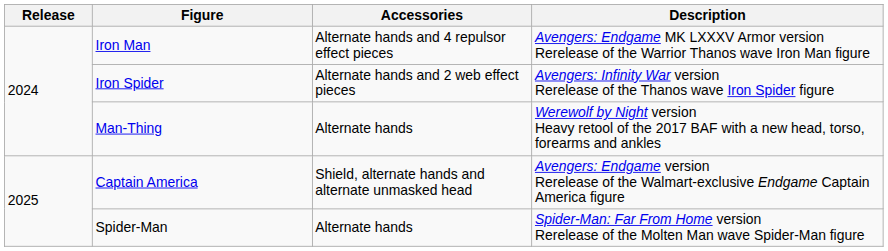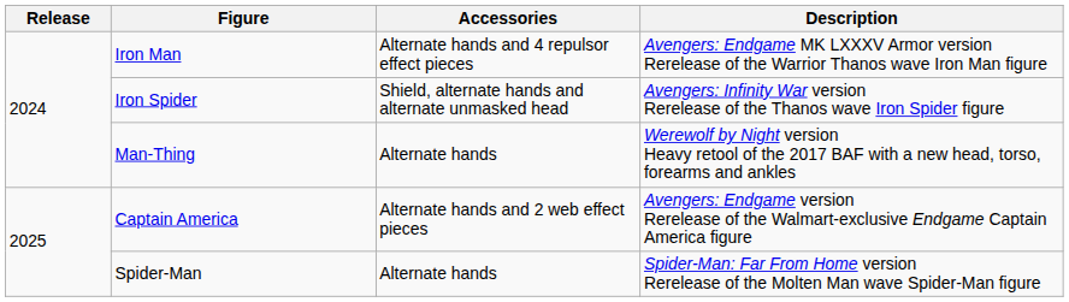 <table class="wikitable" style="width:80%;">
 <tr>
 <th width=10%>Release</th>
 <th width=25%>Figure</th>
 <th width=25%>Accessories</th>
 <th width=40%>Description</th>
 </tr>
 <tr>
 <td rowspan=3>2024</td>
 <td><a href='#'>Iron Man</a></td>
 <td>Alternate hands and 4 repulsor effect pieces</td>
 <td><em><a href='#'>Avengers: Endgame</a></em> MK LXXXV Armor version<br>Rerelease of the Warrior Thanos wave Iron Man figure</td>
 </tr>
 <tr>
 <td><a href='#'>Iron Spider</a></td>
-<td>Alternate hands and 2 web effect pieces</td>
+<td>Shield, alternate hands and alternate unmasked head</td>
 <td><em><a href='#'>Avengers: Infinity War</a></em> version<br>Rerelease of the Thanos wave <a href='#'>Iron Spider</a> figure</td>
 </tr>
 <tr>
 <td><a href='#'>Man-Thing</a></td>
 <td>Alternate hands</td>
 <td><em><a href='#'>Werewolf by Night</a></em> version<br>Heavy retool of the 2017 BAF with a new head, torso, forearms and ankles</td>
 </tr>
 <tr>
 <td rowspan=2>2025</td>
 <td><a href='#'>Captain America</a></td>
-<td>Shield, alternate hands and alternate unmasked head</td>
+<td>Alternate hands and 2 web effect pieces</td>
 <td><em><a href='#'>Avengers: Endgame</a></em> version<br>Rerelease of the Walmart-exclusive <em>Endgame</em> Captain America figure</td>
 </tr>
 <tr>
 <td>Spider-Man</td>
 <td>Alternate hands</td>
 <td><em><a href='#'>Spider-Man: Far From Home</a></em> version<br>Rerelease of the Molten Man wave Spider-Man figure</td>
 </tr>
 </table>
